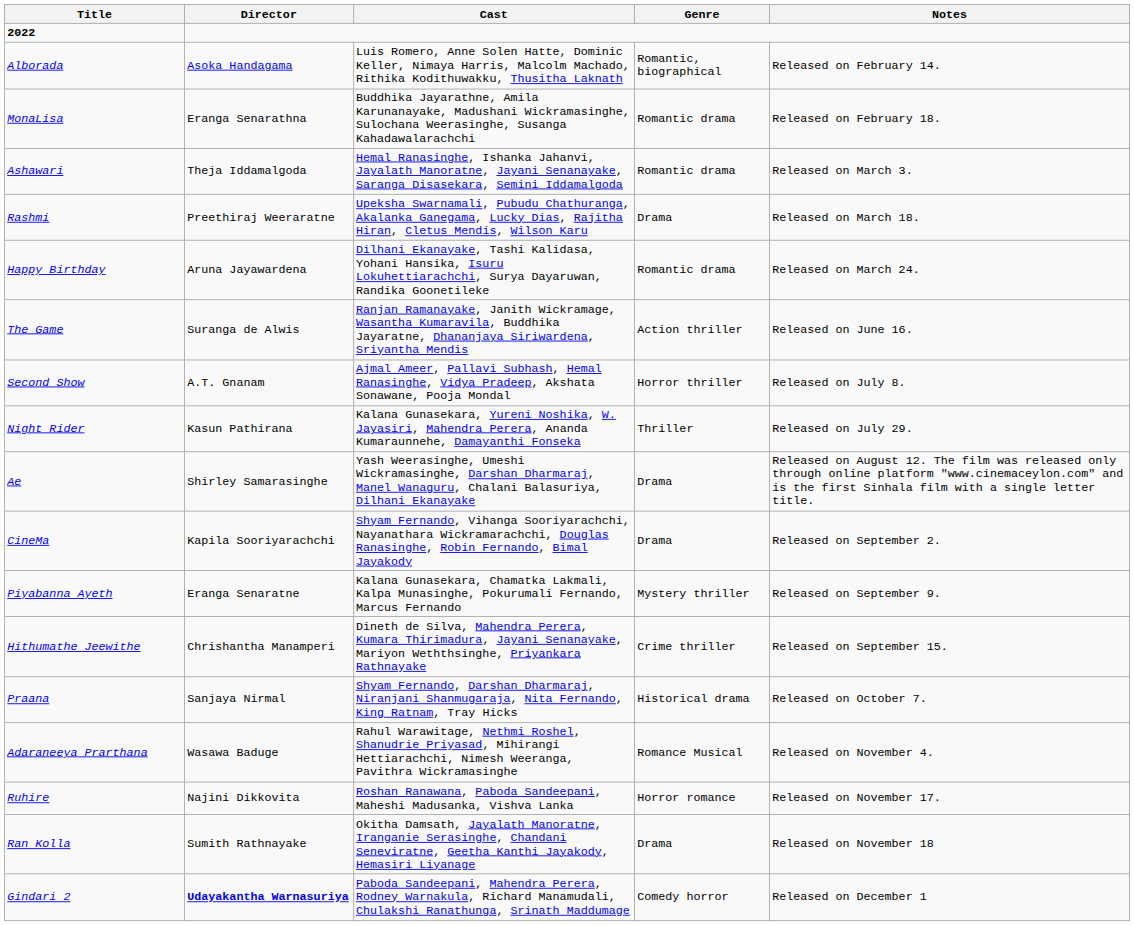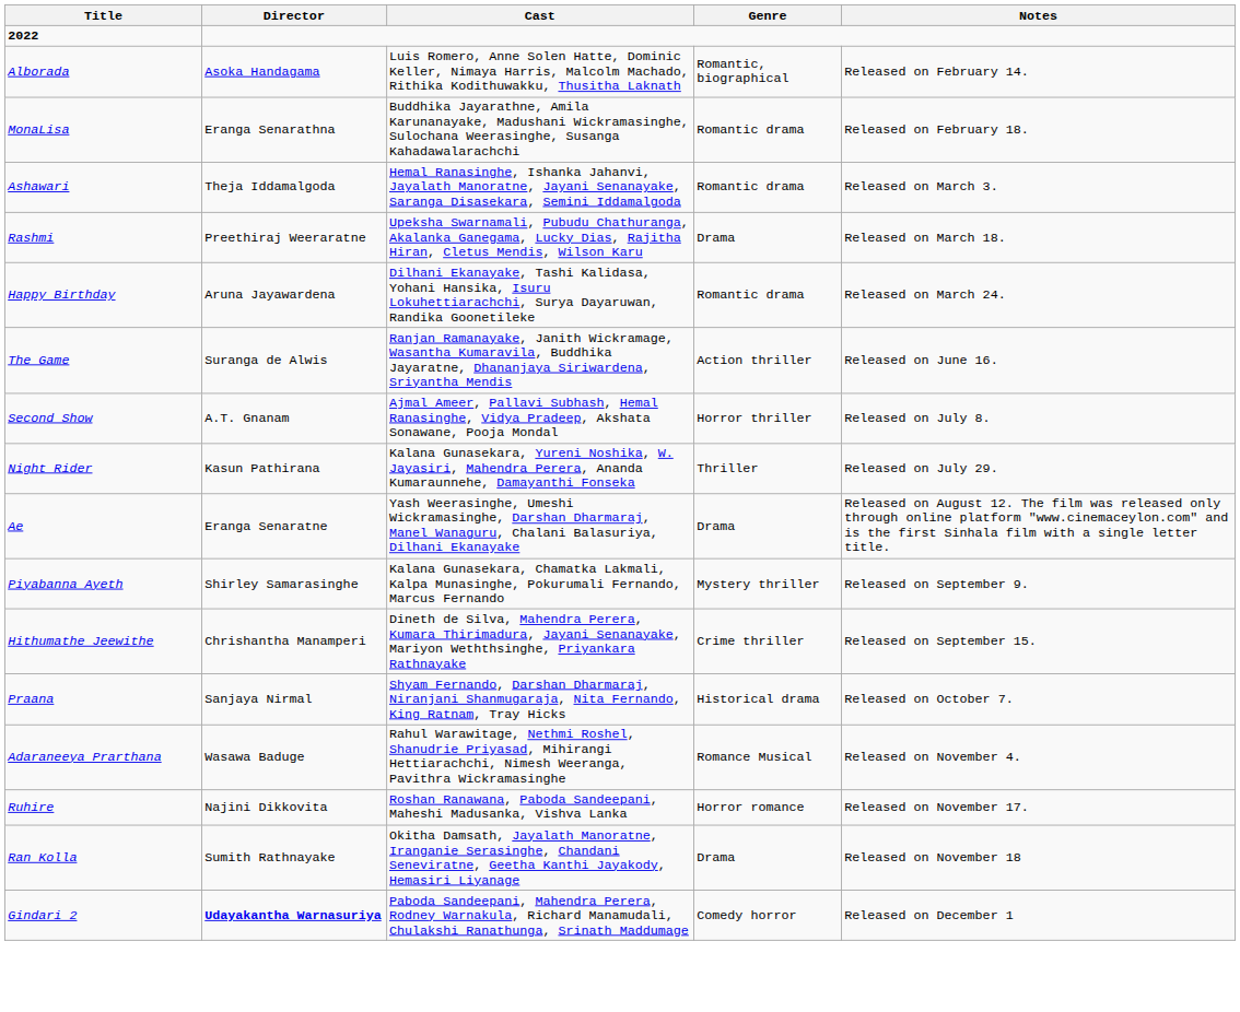 <table class="wikitable">
 <tr>
 <th width=16%>Title</th>
 <th width=15%>Director</th>
 <th width=25%>Cast</th>
 <th width=12%>Genre</th>
 <th width=32%>Notes</th>
 </tr>
 <tr>
 <td><strong>2022</strong></td>
 </tr>
 <tr>
 <td><em><a href='#'>Alborada</a></em></td>
 <td><a href='#'>Asoka Handagama</a></td>
 <td>Luis Romero, Anne Solen Hatte, Dominic Keller, Nimaya Harris, Malcolm Machado, Rithika Kodithuwakku, <a href='#'>Thusitha Laknath</a></td>
 <td>Romantic, biographical</td>
 <td>Released on February 14.</td>
 </tr>
 <tr>
 <td><em><a href='#'>MonaLisa</a></em></td>
 <td>Eranga Senarathna</td>
 <td>Buddhika Jayarathne, Amila Karunanayake, Madushani Wickramasinghe, Sulochana Weerasinghe, Susanga Kahadawalarachchi</td>
 <td>Romantic drama</td>
 <td>Released on February 18.</td>
 </tr>
 <tr>
 <td><em><a href='#'>Ashawari</a></em></td>
 <td>Theja Iddamalgoda</td>
 <td><a href='#'>Hemal Ranasinghe</a>, Ishanka Jahanvi, <a href='#'>Jayalath Manoratne</a>, <a href='#'>Jayani Senanayake</a>, <a href='#'>Saranga Disasekara</a>, <a href='#'>Semini Iddamalgoda</a></td>
 <td>Romantic drama</td>
 <td>Released on March 3.</td>
 </tr>
 <tr>
 <td><em><a href='#'>Rashmi</a></em></td>
 <td>Preethiraj Weeraratne</td>
 <td><a href='#'>Upeksha Swarnamali</a>, <a href='#'>Pubudu Chathuranga</a>, <a href='#'>Akalanka Ganegama</a>, <a href='#'>Lucky Dias</a>, <a href='#'>Rajitha Hiran</a>, <a href='#'>Cletus Mendis</a>, <a href='#'>Wilson Karu</a></td>
 <td>Drama</td>
 <td>Released on March 18.</td>
 </tr>
 <tr>
 <td><em><a href='#'>Happy Birthday</a></em></td>
 <td>Aruna Jayawardena</td>
 <td><a href='#'>Dilhani Ekanayake</a>, Tashi Kalidasa, Yohani Hansika, <a href='#'>Isuru Lokuhettiarachchi</a>, Surya Dayaruwan, Randika Goonetileke</td>
 <td>Romantic drama</td>
 <td>Released on March 24.</td>
 </tr>
 <tr>
 <td><em><a href='#'>The Game</a></em></td>
 <td>Suranga de Alwis</td>
 <td><a href='#'>Ranjan Ramanayake</a>, Janith Wickramage, <a href='#'>Wasantha Kumaravila</a>, Buddhika Jayaratne, <a href='#'>Dhananjaya Siriwardena</a>, <a href='#'>Sriyantha Mendis</a></td>
 <td>Action thriller</td>
 <td>Released on June 16.</td>
 </tr>
 <tr>
 <td><em><a href='#'>Second Show</a></em></td>
 <td>A.T. Gnanam</td>
 <td><a href='#'>Ajmal Ameer</a>, <a href='#'>Pallavi Subhash</a>, <a href='#'>Hemal Ranasinghe</a>, <a href='#'>Vidya Pradeep</a>, Akshata Sonawane, Pooja Mondal</td>
 <td>Horror thriller</td>
 <td>Released on July 8.</td>
 </tr>
 <tr>
 <td><em><a href='#'>Night Rider</a></em></td>
 <td>Kasun Pathirana</td>
 <td>Kalana Gunasekara, <a href='#'>Yureni Noshika</a>, <a href='#'>W. Jayasiri</a>, <a href='#'>Mahendra Perera</a>, Ananda Kumaraunnehe, <a href='#'>Damayanthi Fonseka</a></td>
 <td>Thriller</td>
 <td>Released on July 29.</td>
 </tr>
 <tr>
 <td><em><a href='#'>Ae</a></em></td>
-<td>Shirley Samarasinghe</td>
+<td>Eranga Senaratne</td>
 <td>Yash Weerasinghe, Umeshi Wickramasinghe, <a href='#'>Darshan Dharmaraj</a>, <a href='#'>Manel Wanaguru</a>, Chalani Balasuriya, <a href='#'>Dilhani Ekanayake</a></td>
 <td>Drama</td>
 <td>Released on August 12. The film was released only through online platform "www.cinemaceylon.com" and is the first Sinhala film with a single letter title.</td>
 </tr>
 <tr>
-<td><em><a href='#'>CineMa</a></em></td>
-<td>Kapila Sooriyarachchi</td>
-<td><a href='#'>Shyam Fernando</a>, Vihanga Sooriyarachchi, Nayanathara Wickramarachchi, <a href='#'>Douglas Ranasinghe</a>, <a href='#'>Robin Fernando</a>, <a href='#'>Bimal Jayakody</a></td>
-<td>Drama</td>
-<td>Released on September 2.</td>
-</tr>
-<tr>
 <td><em><a href='#'>Piyabanna Ayeth</a></em></td>
-<td>Eranga Senaratne</td>
+<td>Shirley Samarasinghe</td>
 <td>Kalana Gunasekara, Chamatka Lakmali, Kalpa Munasinghe, Pokurumali Fernando, Marcus Fernando</td>
 <td>Mystery thriller</td>
 <td>Released on September 9.</td>
 </tr>
 <tr>
 <td><em><a href='#'>Hithumathe Jeewithe</a></em></td>
 <td>Chrishantha Manamperi</td>
 <td>Dineth de Silva, <a href='#'>Mahendra Perera</a>, <a href='#'>Kumara Thirimadura</a>, <a href='#'>Jayani Senanayake</a>, Mariyon Weththsinghe, <a href='#'>Priyankara Rathnayake</a></td>
 <td>Crime thriller</td>
 <td>Released on September 15.</td>
 </tr>
 <tr>
 <td><em><a href='#'>Praana</a></em></td>
 <td>Sanjaya Nirmal</td>
 <td><a href='#'>Shyam Fernando</a>, <a href='#'>Darshan Dharmaraj</a>, <a href='#'>Niranjani Shanmugaraja</a>, <a href='#'>Nita Fernando</a>, <a href='#'>King Ratnam</a>, Tray Hicks</td>
 <td>Historical drama</td>
 <td>Released on October 7.</td>
 </tr>
 <tr>
 <td><em><a href='#'>Adaraneeya Prarthana</a></em></td>
 <td>Wasawa Baduge</td>
 <td>Rahul Warawitage, <a href='#'>Nethmi Roshel</a>, <a href='#'>Shanudrie Priyasad</a>, Mihirangi Hettiarachchi, Nimesh Weeranga, Pavithra Wickramasinghe</td>
 <td>Romance Musical</td>
 <td>Released on November 4.</td>
 </tr>
 <tr>
 <td><em><a href='#'>Ruhire</a></em></td>
 <td>Najini Dikkovita</td>
 <td><a href='#'>Roshan Ranawana</a>, <a href='#'>Paboda Sandeepani</a>, Maheshi Madusanka, Vishva Lanka</td>
 <td>Horror romance</td>
 <td>Released on November 17.</td>
 </tr>
 <tr>
 <td><em><a href='#'>Ran Kolla</a></em></td>
 <td>Sumith Rathnayake</td>
 <td>Okitha Damsath, <a href='#'>Jayalath Manoratne</a>, <a href='#'>Iranganie Serasinghe</a>, <a href='#'>Chandani Seneviratne</a>, <a href='#'>Geetha Kanthi Jayakody</a>, <a href='#'>Hemasiri Liyanage</a></td>
 <td>Drama</td>
 <td>Released on November 18 </td>
 </tr>
 <tr>
 <td><em><a href='#'>Gindari 2</a></em></td>
 <td><strong><a href='#'>Udayakantha Warnasuriya</a></strong></td>
 <td><a href='#'>Paboda Sandeepani</a>, <a href='#'>Mahendra Perera</a>, <a href='#'>Rodney Warnakula</a>, Richard Manamudali, <a href='#'>Chulakshi Ranathunga</a>, <a href='#'>Srinath Maddumage</a></td>
 <td>Comedy horror</td>
 <td>Released on December 1 </td>
 </tr>
 </table>
